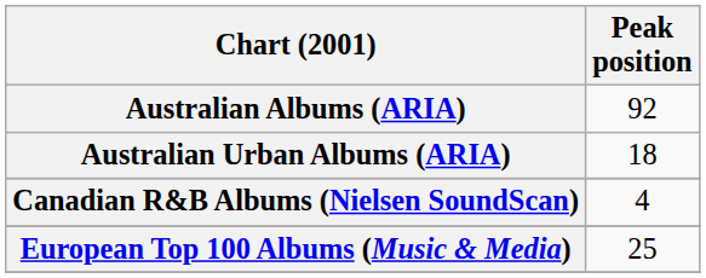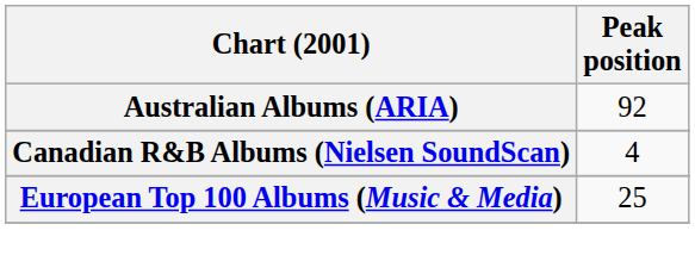 <table class="wikitable sortable plainrowheaders" style="text-align:center">
 <tr>
 <th>Chart (2001)</th>
 <th>Peak<br>position</th>
 </tr>
 <tr>
 <th scope="row">Australian Albums (<a href='#'>ARIA</a>)</th>
 <td>92</td>
-</tr>
-<tr>
-<th scope="row">Australian Urban Albums (<a href='#'>ARIA</a>)</th>
-<td>18</td>
 </tr>
 <tr>
 </tr>
 <tr>
 </tr>
 <tr>
 <th scope="row">Canadian R&B Albums (<a href='#'>Nielsen SoundScan</a>)</th>
 <td>4</td>
 </tr>
 <tr>
 </tr>
 <tr>
 <th scope="row"><a href='#'>European Top 100 Albums</a> (<em><a href='#'>Music & Media</a></em>)</th>
 <td>25</td>
 </tr>
 <tr>
 </tr>
 <tr>
 </tr>
 <tr>
 </tr>
 <tr>
 </tr>
 <tr>
 </tr>
 <tr>
 </tr>
 <tr>
 </tr>
 <tr>
 </tr>
 <tr>
 </tr>
 <tr>
 </tr>
 <tr>
 </tr>
 </table>
